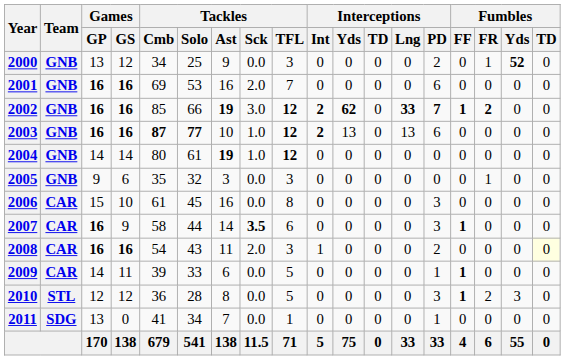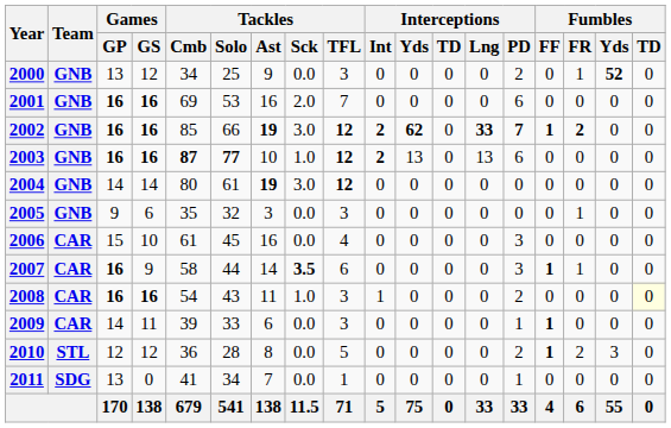 <table class="wikitable" style="text-align:center">
 <tr>
 <th rowspan="2">Year</th>
 <th rowspan="2">Team</th>
 <th colspan="2">Games</th>
 <th colspan="5">Tackles</th>
 <th colspan="5">Interceptions</th>
 <th colspan="4">Fumbles</th>
 </tr>
 <tr>
 <th>GP</th>
 <th>GS</th>
 <th>Cmb</th>
 <th>Solo</th>
 <th>Ast</th>
 <th>Sck</th>
 <th>TFL</th>
 <th>Int</th>
 <th>Yds</th>
 <th>TD</th>
 <th>Lng</th>
 <th>PD</th>
 <th>FF</th>
 <th>FR</th>
 <th>Yds</th>
 <th>TD</th>
 </tr>
 <tr>
 <th><a href='#'>2000</a></th>
 <th><a href='#'>GNB</a></th>
 <td>13</td>
 <td>12</td>
 <td>34</td>
 <td>25</td>
 <td>9</td>
 <td>0.0</td>
 <td>3</td>
 <td>0</td>
 <td>0</td>
 <td>0</td>
 <td>0</td>
 <td>2</td>
 <td>0</td>
 <td>1</td>
 <td><strong>52</strong></td>
 <td>0</td>
 </tr>
 <tr>
 <th><a href='#'>2001</a></th>
 <th><a href='#'>GNB</a></th>
 <td><strong>16</strong></td>
 <td><strong>16</strong></td>
 <td>69</td>
 <td>53</td>
 <td>16</td>
 <td>2.0</td>
 <td>7</td>
 <td>0</td>
 <td>0</td>
 <td>0</td>
 <td>0</td>
 <td>6</td>
 <td>0</td>
 <td>0</td>
 <td>0</td>
 <td>0</td>
 </tr>
 <tr>
 <th><a href='#'>2002</a></th>
 <th><a href='#'>GNB</a></th>
 <td><strong>16</strong></td>
 <td><strong>16</strong></td>
 <td>85</td>
 <td>66</td>
 <td><strong>19</strong></td>
 <td>3.0</td>
 <td><strong>12</strong></td>
 <td><strong>2</strong></td>
 <td><strong>62</strong></td>
 <td>0</td>
 <td><strong>33</strong></td>
 <td><strong>7</strong></td>
 <td><strong>1</strong></td>
 <td><strong>2</strong></td>
 <td>0</td>
 <td>0</td>
 </tr>
 <tr>
 <th><a href='#'>2003</a></th>
 <th><a href='#'>GNB</a></th>
 <td><strong>16</strong></td>
 <td><strong>16</strong></td>
 <td><strong>87</strong></td>
 <td><strong>77</strong></td>
 <td>10</td>
 <td>1.0</td>
 <td><strong>12</strong></td>
 <td><strong>2</strong></td>
 <td>13</td>
 <td>0</td>
 <td>13</td>
 <td>6</td>
 <td>0</td>
 <td>0</td>
 <td>0</td>
 <td>0</td>
 </tr>
 <tr>
 <th><a href='#'>2004</a></th>
 <th><a href='#'>GNB</a></th>
 <td>14</td>
 <td>14</td>
 <td>80</td>
 <td>61</td>
 <td><strong>19</strong></td>
-<td>1.0</td>
+<td>3.0</td>
 <td><strong>12</strong></td>
 <td>0</td>
 <td>0</td>
 <td>0</td>
 <td>0</td>
 <td>0</td>
 <td>0</td>
 <td>0</td>
 <td>0</td>
 <td>0</td>
 </tr>
 <tr>
 <th><a href='#'>2005</a></th>
 <th><a href='#'>GNB</a></th>
 <td>9</td>
 <td>6</td>
 <td>35</td>
 <td>32</td>
 <td>3</td>
 <td>0.0</td>
 <td>3</td>
 <td>0</td>
 <td>0</td>
 <td>0</td>
 <td>0</td>
 <td>0</td>
 <td>0</td>
 <td>1</td>
 <td>0</td>
 <td>0</td>
 </tr>
 <tr>
 <th><a href='#'>2006</a></th>
 <th><a href='#'>CAR</a></th>
 <td>15</td>
 <td>10</td>
 <td>61</td>
 <td>45</td>
 <td>16</td>
 <td>0.0</td>
-<td>8</td>
+<td>4</td>
 <td>0</td>
 <td>0</td>
 <td>0</td>
 <td>0</td>
 <td>3</td>
 <td>0</td>
 <td>0</td>
 <td>0</td>
 <td>0</td>
 </tr>
 <tr>
 <th><a href='#'>2007</a></th>
 <th><a href='#'>CAR</a></th>
 <td><strong>16</strong></td>
 <td>9</td>
 <td>58</td>
 <td>44</td>
 <td>14</td>
 <td><strong>3.5</strong></td>
 <td>6</td>
 <td>0</td>
 <td>0</td>
 <td>0</td>
 <td>0</td>
 <td>3</td>
 <td><strong>1</strong></td>
-<td>0</td>
+<td>1</td>
 <td>0</td>
 <td>0</td>
 </tr>
 <tr>
 <th><a href='#'>2008</a></th>
 <th><a href='#'>CAR</a></th>
 <td><strong>16</strong></td>
 <td><strong>16</strong></td>
 <td>54</td>
 <td>43</td>
 <td>11</td>
-<td>2.0</td>
+<td>1.0</td>
 <td>3</td>
 <td>1</td>
 <td>0</td>
 <td>0</td>
 <td>0</td>
 <td>2</td>
 <td>0</td>
 <td>0</td>
 <td>0</td>
 <td style="background: lightyellow;">0</td>
 </tr>
 <tr>
 <th><a href='#'>2009</a></th>
 <th><a href='#'>CAR</a></th>
 <td>14</td>
 <td>11</td>
 <td>39</td>
 <td>33</td>
 <td>6</td>
 <td>0.0</td>
-<td>5</td>
+<td>3</td>
 <td>0</td>
 <td>0</td>
 <td>0</td>
 <td>0</td>
 <td>1</td>
 <td><strong>1</strong></td>
 <td>0</td>
 <td>0</td>
 <td>0</td>
 </tr>
 <tr>
 <th><a href='#'>2010</a></th>
 <th><a href='#'>STL</a></th>
 <td>12</td>
 <td>12</td>
 <td>36</td>
 <td>28</td>
 <td>8</td>
 <td>0.0</td>
 <td>5</td>
 <td>0</td>
 <td>0</td>
 <td>0</td>
 <td>0</td>
-<td>3</td>
+<td>2</td>
 <td><strong>1</strong></td>
 <td>2</td>
 <td>3</td>
 <td>0</td>
 </tr>
 <tr>
 <th><a href='#'>2011</a></th>
 <th><a href='#'>SDG</a></th>
 <td>13</td>
 <td>0</td>
 <td>41</td>
 <td>34</td>
 <td>7</td>
 <td>0.0</td>
 <td>1</td>
 <td>0</td>
 <td>0</td>
 <td>0</td>
 <td>0</td>
 <td>1</td>
 <td>0</td>
 <td>0</td>
 <td>0</td>
 <td>0</td>
 </tr>
 <tr>
 <th colspan="2"></th>
 <th>170</th>
 <th>138</th>
 <th>679</th>
 <th>541</th>
 <th>138</th>
 <th>11.5</th>
 <th>71</th>
 <th>5</th>
 <th>75</th>
 <th>0</th>
 <th>33</th>
 <th>33</th>
 <th>4</th>
 <th>6</th>
 <th>55</th>
 <th>0</th>
 </tr>
 </table>
